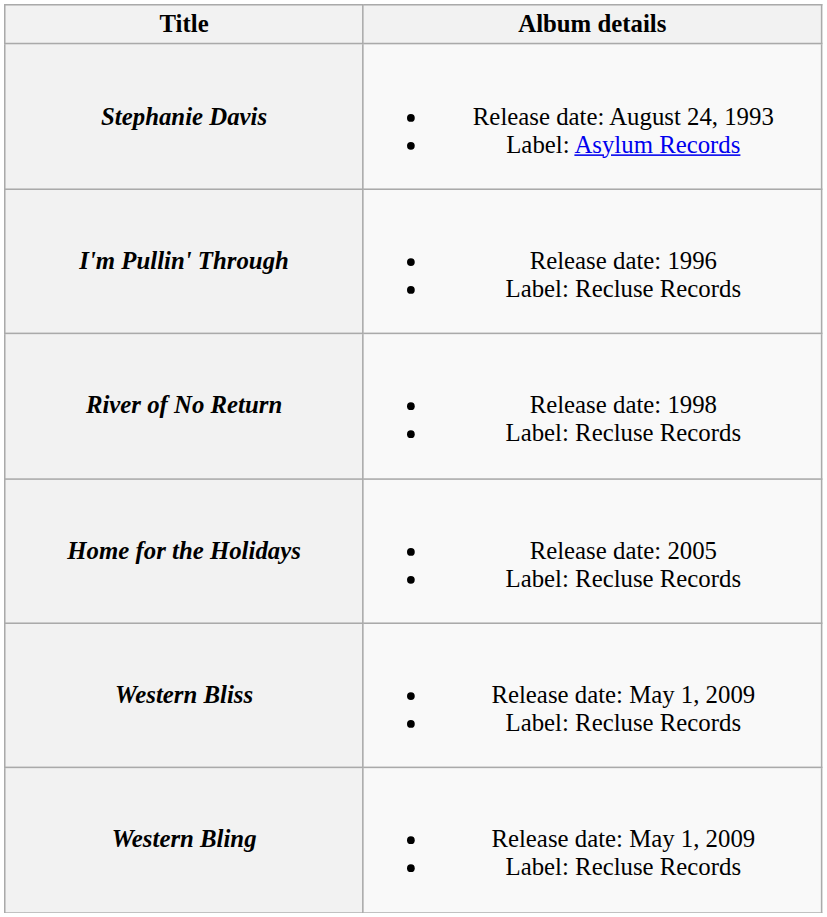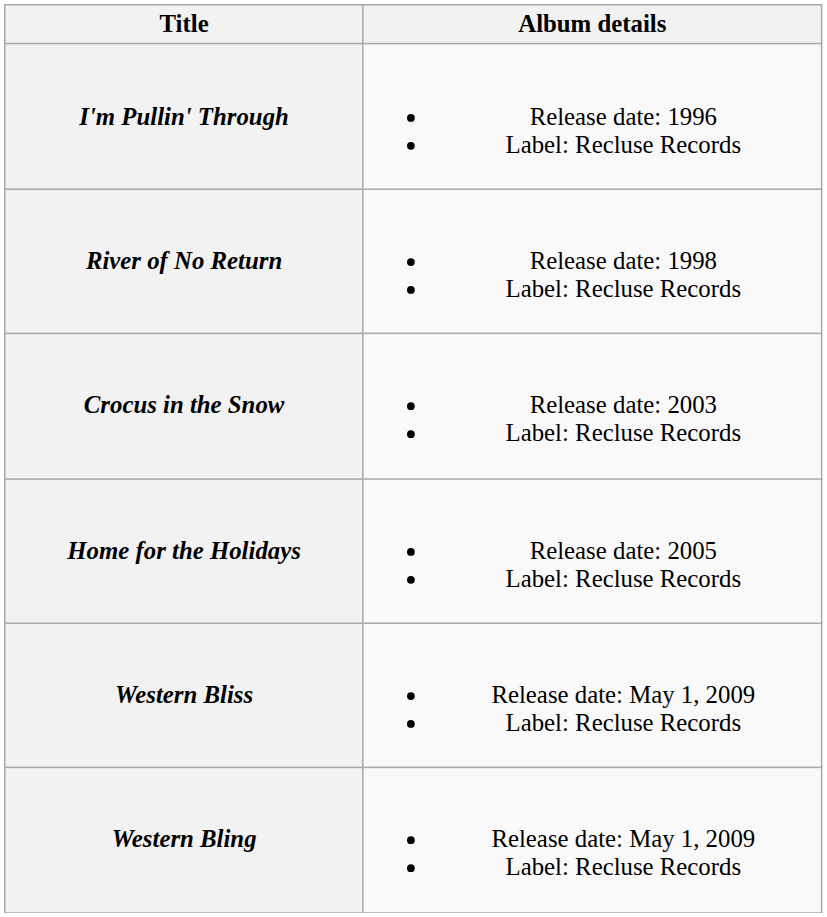 <table class="wikitable plainrowheaders" style="text-align:center;">
 <tr>
 <th style="width:14em;">Title</th>
 <th style="width:18em;">Album details</th>
-</tr>
-<tr>
-<th scope="row"><em>Stephanie Davis</em></th>
-<td><br><ul><li>Release date: August 24, 1993</li><li>Label: <a href='#'>Asylum Records</a></li></ul></td>
 </tr>
 <tr>
 <th scope="row"><em>I'm Pullin' Through</em></th>
 <td><br><ul><li>Release date: 1996</li><li>Label: Recluse Records</li></ul></td>
 </tr>
 <tr>
 <th scope="row"><em>River of No Return</em></th>
 <td><br><ul><li>Release date: 1998</li><li>Label: Recluse Records</li></ul></td>
+</tr>
+<tr>
+<th scope="row"><em>Crocus in the Snow</em></th>
+<td><br><ul><li>Release date: 2003</li><li>Label: Recluse Records</li></ul></td>
 </tr>
 <tr>
 <th scope="row"><em>Home for the Holidays</em></th>
 <td><br><ul><li>Release date: 2005</li><li>Label: Recluse Records</li></ul></td>
 </tr>
 <tr>
 <th scope="row"><em>Western Bliss</em></th>
 <td><br><ul><li>Release date: May 1, 2009</li><li>Label: Recluse Records</li></ul></td>
 </tr>
 <tr>
 <th scope="row"><em>Western Bling</em></th>
 <td><br><ul><li>Release date: May 1, 2009</li><li>Label: Recluse Records</li></ul></td>
 </tr>
 </table>
